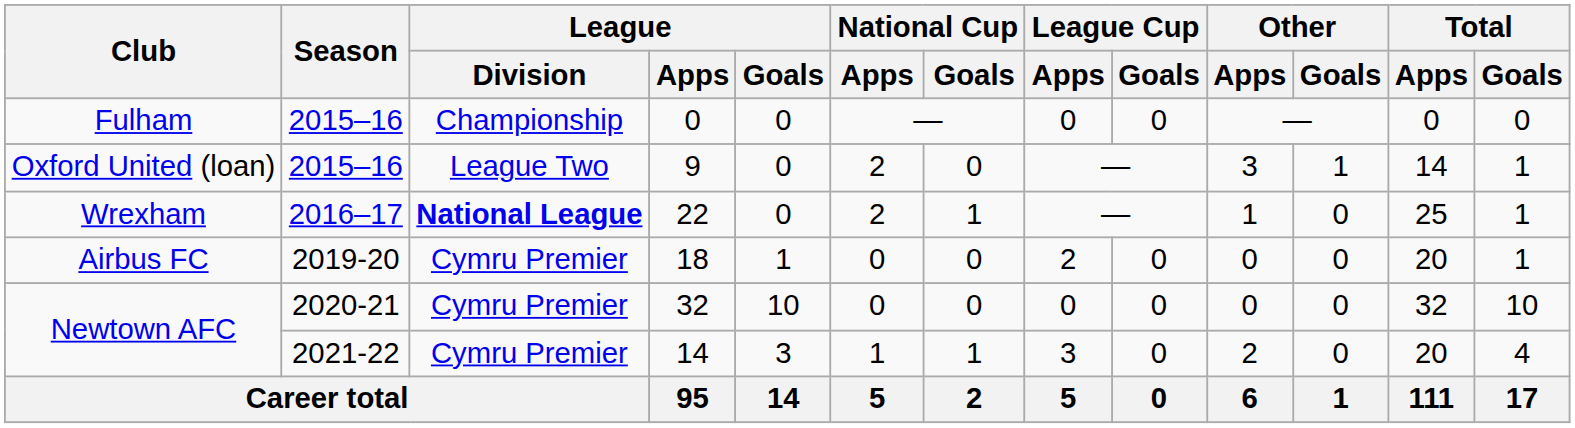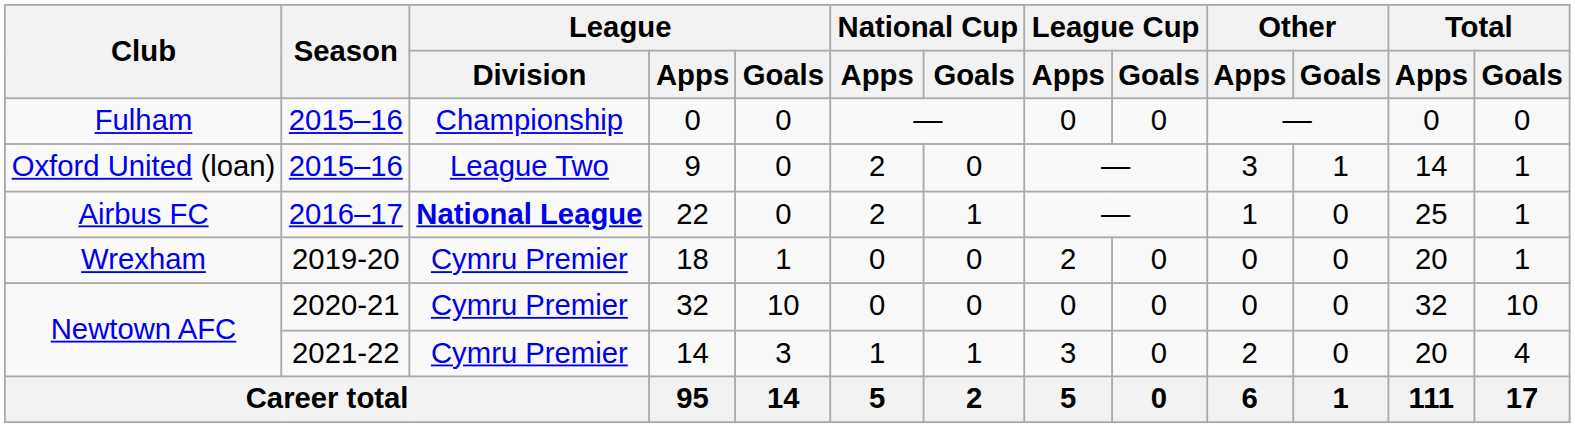 <table class=wikitable style="text-align:center">
 <tr>
 <th rowspan=2>Club</th>
 <th rowspan=2>Season</th>
 <th colspan=3>League</th>
 <th colspan=2>National Cup</th>
 <th colspan=2>League Cup</th>
 <th colspan=2>Other</th>
 <th colspan=2>Total</th>
 </tr>
 <tr>
 <th>Division</th>
 <th>Apps</th>
 <th>Goals</th>
 <th>Apps</th>
 <th>Goals</th>
 <th>Apps</th>
 <th>Goals</th>
 <th>Apps</th>
 <th>Goals</th>
 <th>Apps</th>
 <th>Goals</th>
 </tr>
 <tr>
 <td><a href='#'>Fulham</a></td>
 <td><a href='#'>2015–16</a></td>
 <td><a href='#'>Championship</a></td>
 <td>0</td>
 <td>0</td>
 <td colspan=2>—</td>
 <td>0</td>
 <td>0</td>
 <td colspan=2>—</td>
 <td>0</td>
 <td>0</td>
 </tr>
 <tr>
 <td><a href='#'>Oxford United</a> (loan)</td>
 <td><a href='#'>2015–16</a></td>
 <td><a href='#'>League Two</a></td>
 <td>9</td>
 <td>0</td>
 <td>2</td>
 <td>0</td>
 <td colspan=2>—</td>
 <td>3</td>
 <td>1</td>
 <td>14</td>
 <td>1</td>
 </tr>
 <tr>
-<td><a href='#'>Wrexham</a></td>
+<td><a href='#'>Airbus FC</a></td>
 <td><a href='#'>2016–17</a></td>
 <td><strong><a href='#'>National League</a></strong></td>
 <td>22</td>
 <td>0</td>
 <td>2</td>
 <td>1</td>
 <td colspan=2>—</td>
 <td>1</td>
 <td>0</td>
 <td>25</td>
 <td>1</td>
 </tr>
 <tr>
-<td><a href='#'>Airbus FC</a></td>
+<td><a href='#'>Wrexham</a></td>
 <td>2019-20</td>
 <td><a href='#'>Cymru Premier</a></td>
 <td>18</td>
 <td>1</td>
 <td>0</td>
 <td>0</td>
 <td>2</td>
 <td>0</td>
 <td>0</td>
 <td>0</td>
 <td>20</td>
 <td>1</td>
 </tr>
 <tr>
 <td rowspan=2><a href='#'>Newtown AFC</a></td>
 <td>2020-21</td>
 <td><a href='#'>Cymru Premier</a></td>
 <td>32</td>
 <td>10</td>
 <td>0</td>
 <td>0</td>
 <td>0</td>
 <td>0</td>
 <td>0</td>
 <td>0</td>
 <td>32</td>
 <td>10</td>
 </tr>
 <tr>
 <td>2021-22</td>
 <td><a href='#'>Cymru Premier</a></td>
 <td>14</td>
 <td>3</td>
 <td>1</td>
 <td>1</td>
 <td>3</td>
 <td>0</td>
 <td>2</td>
 <td>0</td>
 <td>20</td>
 <td>4</td>
 </tr>
 <tr>
 <th colspan=3>Career total</th>
 <th>95</th>
 <th>14</th>
 <th>5</th>
 <th>2</th>
 <th>5</th>
 <th>0</th>
 <th>6</th>
 <th>1</th>
 <th>111</th>
 <th>17</th>
 </tr>
 </table>
